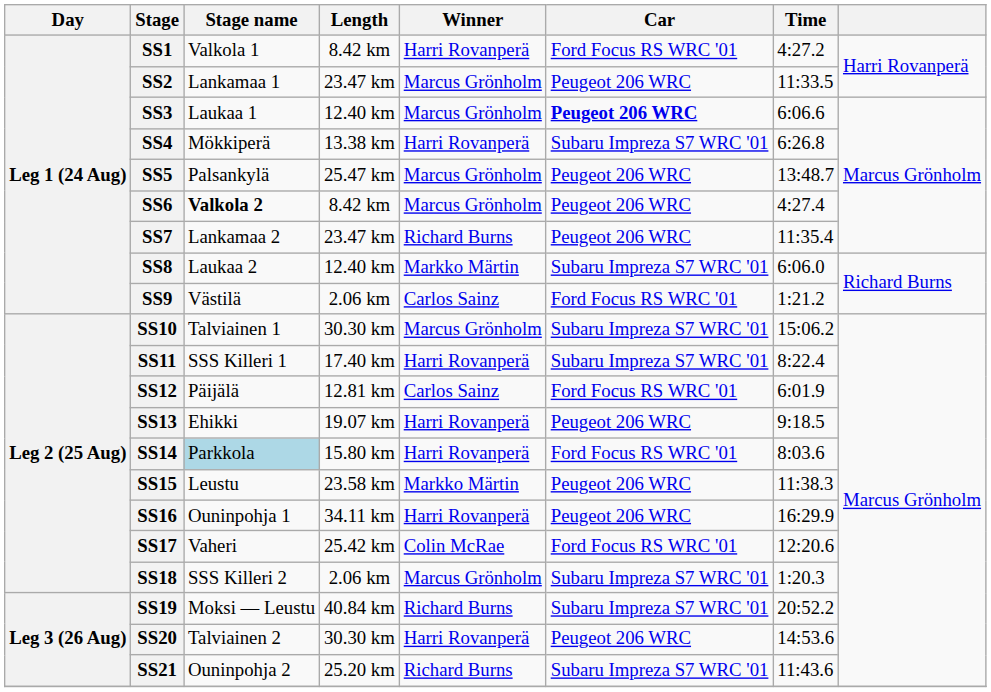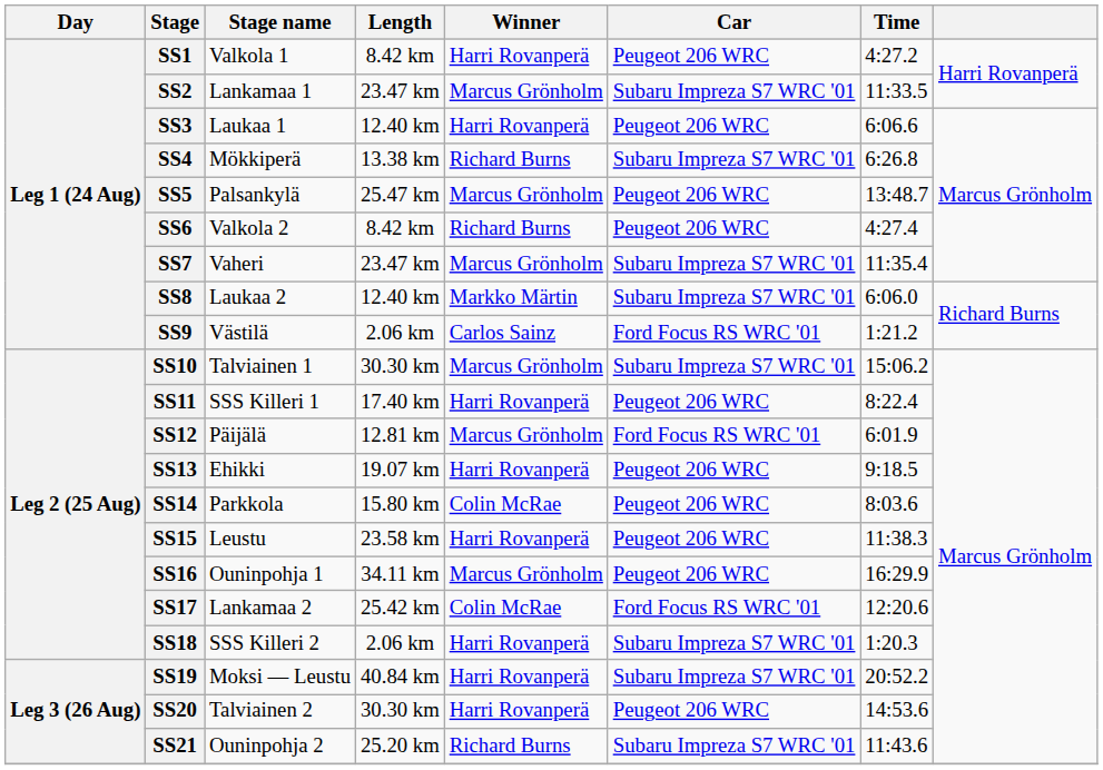 <table class="wikitable" style="font-size: 85%;">
 <tr>
 <th>Day</th>
 <th>Stage</th>
 <th>Stage name</th>
 <th>Length</th>
 <th>Winner</th>
 <th>Car</th>
 <th>Time</th>
 <th></th>
 </tr>
 <tr>
 <th rowspan="9">Leg 1 (24 Aug)</th>
 <th>SS1</th>
 <td>Valkola 1</td>
 <td align="center">8.42 km</td>
 <td> <a href='#'>Harri Rovanperä</a></td>
-<td><a href='#'>Ford Focus RS WRC '01</a></td>
+<td><a href='#'>Peugeot 206 WRC</a></td>
 <td>4:27.2</td>
 <td rowspan="2"> <a href='#'>Harri Rovanperä</a></td>
 </tr>
 <tr>
 <th>SS2</th>
 <td>Lankamaa 1</td>
 <td align="center">23.47 km</td>
 <td> <a href='#'>Marcus Grönholm</a></td>
-<td><a href='#'>Peugeot 206 WRC</a></td>
+<td><a href='#'>Subaru Impreza S7 WRC '01</a></td>
 <td>11:33.5</td>
 </tr>
 <tr>
 <th>SS3</th>
 <td>Laukaa 1</td>
 <td align="center">12.40 km</td>
-<td> <a href='#'>Marcus Grönholm</a></td>
-<td><strong><a href='#'>Peugeot 206 WRC</a></strong></td>
+<td> <a href='#'>Harri Rovanperä</a></td>
+<td><a href='#'>Peugeot 206 WRC</a></td>
 <td>6:06.6</td>
 <td rowspan="5"> <a href='#'>Marcus Grönholm</a></td>
 </tr>
 <tr>
 <th>SS4</th>
 <td>Mökkiperä</td>
 <td align="center">13.38 km</td>
-<td> <a href='#'>Harri Rovanperä</a></td>
+<td> <a href='#'>Richard Burns</a></td>
 <td><a href='#'>Subaru Impreza S7 WRC '01</a></td>
 <td>6:26.8</td>
 </tr>
 <tr>
 <th>SS5</th>
 <td>Palsankylä</td>
 <td align="center">25.47 km</td>
 <td> <a href='#'>Marcus Grönholm</a></td>
 <td><a href='#'>Peugeot 206 WRC</a></td>
 <td>13:48.7</td>
 </tr>
 <tr>
 <th>SS6</th>
-<td><strong>Valkola 2</strong></td>
+<td>Valkola 2</td>
 <td align="center">8.42 km</td>
-<td> <a href='#'>Marcus Grönholm</a></td>
+<td> <a href='#'>Richard Burns</a></td>
 <td><a href='#'>Peugeot 206 WRC</a></td>
 <td>4:27.4</td>
 </tr>
 <tr>
 <th>SS7</th>
-<td>Lankamaa 2</td>
+<td>Vaheri</td>
 <td align="center">23.47 km</td>
-<td> <a href='#'>Richard Burns</a></td>
-<td><a href='#'>Peugeot 206 WRC</a></td>
+<td> <a href='#'>Marcus Grönholm</a></td>
+<td><a href='#'>Subaru Impreza S7 WRC '01</a></td>
 <td>11:35.4</td>
 </tr>
 <tr>
 <th>SS8</th>
 <td>Laukaa 2</td>
 <td align="center">12.40 km</td>
 <td> <a href='#'>Markko Märtin</a></td>
 <td><a href='#'>Subaru Impreza S7 WRC '01</a></td>
 <td>6:06.0</td>
 <td rowspan="2"> <a href='#'>Richard Burns</a></td>
 </tr>
 <tr>
 <th>SS9</th>
 <td>Västilä</td>
 <td align="center">2.06 km</td>
 <td> <a href='#'>Carlos Sainz</a></td>
 <td><a href='#'>Ford Focus RS WRC '01</a></td>
 <td>1:21.2</td>
 </tr>
 <tr>
 <th rowspan="9">Leg 2 (25 Aug)</th>
 <th>SS10</th>
 <td>Talviainen 1</td>
 <td align="center">30.30 km</td>
 <td> <a href='#'>Marcus Grönholm</a></td>
 <td><a href='#'>Subaru Impreza S7 WRC '01</a></td>
 <td>15:06.2</td>
 <td rowspan="12"> <a href='#'>Marcus Grönholm</a></td>
 </tr>
 <tr>
 <th>SS11</th>
 <td>SSS Killeri 1</td>
 <td align="center">17.40 km</td>
 <td> <a href='#'>Harri Rovanperä</a></td>
-<td><a href='#'>Subaru Impreza S7 WRC '01</a></td>
+<td><a href='#'>Peugeot 206 WRC</a></td>
 <td>8:22.4</td>
 </tr>
 <tr>
 <th>SS12</th>
 <td>Päijälä</td>
 <td align="center">12.81 km</td>
-<td> <a href='#'>Carlos Sainz</a></td>
+<td> <a href='#'>Marcus Grönholm</a></td>
 <td><a href='#'>Ford Focus RS WRC '01</a></td>
 <td>6:01.9</td>
 </tr>
 <tr>
 <th>SS13</th>
 <td>Ehikki</td>
 <td align="center">19.07 km</td>
 <td> <a href='#'>Harri Rovanperä</a></td>
 <td><a href='#'>Peugeot 206 WRC</a></td>
 <td>9:18.5</td>
 </tr>
 <tr>
 <th>SS14</th>
-<td style="background: lightblue;">Parkkola</td>
+<td>Parkkola</td>
 <td align="center">15.80 km</td>
-<td> <a href='#'>Harri Rovanperä</a></td>
-<td><a href='#'>Ford Focus RS WRC '01</a></td>
+<td> <a href='#'>Colin McRae</a></td>
+<td><a href='#'>Peugeot 206 WRC</a></td>
 <td>8:03.6</td>
 </tr>
 <tr>
 <th>SS15</th>
 <td>Leustu</td>
 <td align="center">23.58 km</td>
-<td> <a href='#'>Markko Märtin</a></td>
+<td> <a href='#'>Harri Rovanperä</a></td>
 <td><a href='#'>Peugeot 206 WRC</a></td>
 <td>11:38.3</td>
 </tr>
 <tr>
 <th>SS16</th>
 <td>Ouninpohja 1</td>
 <td align="center">34.11 km</td>
-<td> <a href='#'>Harri Rovanperä</a></td>
+<td> <a href='#'>Marcus Grönholm</a></td>
 <td><a href='#'>Peugeot 206 WRC</a></td>
 <td>16:29.9</td>
 </tr>
 <tr>
 <th>SS17</th>
-<td>Vaheri</td>
+<td>Lankamaa 2</td>
 <td align="center">25.42 km</td>
 <td> <a href='#'>Colin McRae</a></td>
 <td><a href='#'>Ford Focus RS WRC '01</a></td>
 <td>12:20.6</td>
 </tr>
 <tr>
 <th>SS18</th>
 <td>SSS Killeri 2</td>
 <td align="center">2.06 km</td>
-<td> <a href='#'>Marcus Grönholm</a></td>
+<td> <a href='#'>Harri Rovanperä</a></td>
 <td><a href='#'>Subaru Impreza S7 WRC '01</a></td>
 <td>1:20.3</td>
 </tr>
 <tr>
 <th rowspan="3">Leg 3 (26 Aug)</th>
 <th>SS19</th>
 <td>Moksi — Leustu</td>
 <td align="center">40.84 km</td>
-<td> <a href='#'>Richard Burns</a></td>
+<td> <a href='#'>Harri Rovanperä</a></td>
 <td><a href='#'>Subaru Impreza S7 WRC '01</a></td>
 <td>20:52.2</td>
 </tr>
 <tr>
 <th>SS20</th>
 <td>Talviainen 2</td>
 <td align="center">30.30 km</td>
 <td> <a href='#'>Harri Rovanperä</a></td>
 <td><a href='#'>Peugeot 206 WRC</a></td>
 <td>14:53.6</td>
 </tr>
 <tr>
 <th>SS21</th>
 <td>Ouninpohja 2</td>
 <td align="center">25.20 km</td>
 <td> <a href='#'>Richard Burns</a></td>
 <td><a href='#'>Subaru Impreza S7 WRC '01</a></td>
 <td>11:43.6</td>
 </tr>
 <tr>
 </tr>
 </table>
